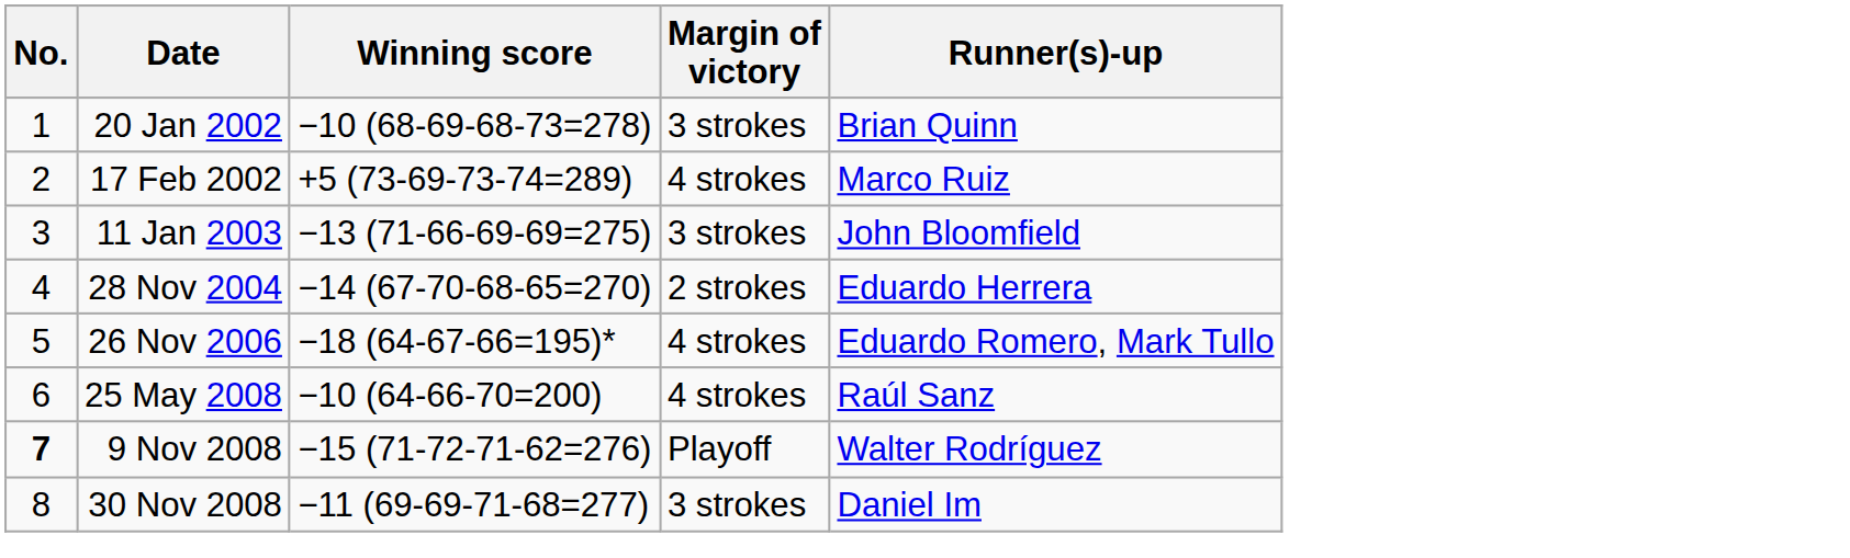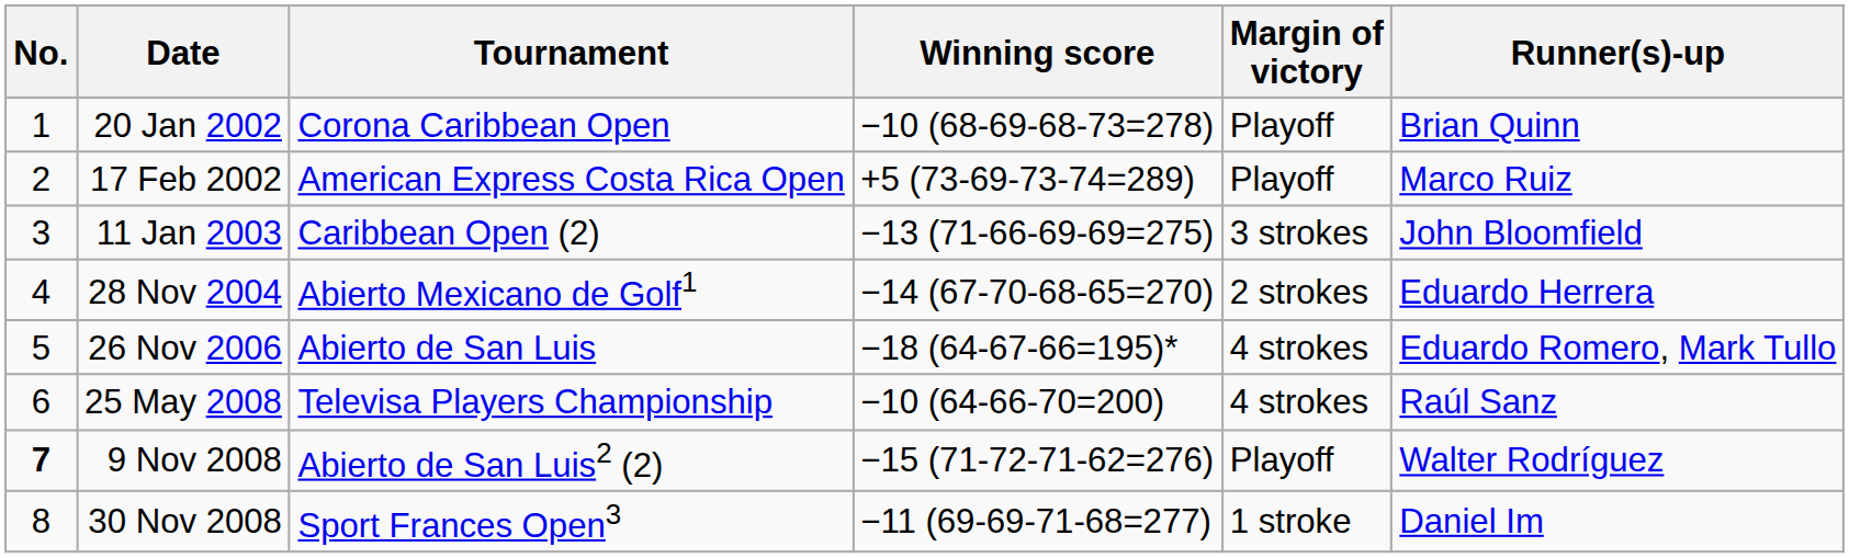 <table class="wikitable" style="font-size:95%;">
 <tr>
 <th>No.</th>
 <th>Date</th>
+<th>Tournament</th>
 <th>Winning score</th>
 <th>Margin of<br>victory</th>
 <th>Runner(s)-up</th>
 </tr>
 <tr>
 <td align=center>1</td>
 <td align=right>20 Jan <a href='#'>2002</a></td>
+<td><a href='#'>Corona Caribbean Open</a></td>
 <td>−10 (68-69-68-73=278)</td>
-<td>3 strokes</td>
+<td>Playoff</td>
 <td> <a href='#'>Brian Quinn</a></td>
 </tr>
 <tr>
 <td align=center>2</td>
 <td align=right>17 Feb 2002</td>
+<td><a href='#'>American Express Costa Rica Open</a></td>
 <td>+5 (73-69-73-74=289)</td>
-<td>4 strokes</td>
+<td>Playoff</td>
 <td> <a href='#'>Marco Ruiz</a></td>
 </tr>
 <tr>
 <td align=center>3</td>
 <td align=right>11 Jan <a href='#'>2003</a></td>
+<td><a href='#'>Caribbean Open</a> (2)</td>
 <td>−13 (71-66-69-69=275)</td>
 <td>3 strokes</td>
 <td> <a href='#'>John Bloomfield</a></td>
 </tr>
 <tr>
 <td align=center>4</td>
 <td align=right>28 Nov <a href='#'>2004</a></td>
+<td><a href='#'>Abierto Mexicano de Golf</a><sup>1</sup></td>
 <td>−14 (67-70-68-65=270)</td>
 <td>2 strokes</td>
 <td> <a href='#'>Eduardo Herrera</a></td>
 </tr>
 <tr>
 <td align=center>5</td>
 <td align=right>26 Nov <a href='#'>2006</a></td>
+<td><a href='#'>Abierto de San Luis</a></td>
 <td>−18 (64-67-66=195)*</td>
 <td>4 strokes</td>
 <td> <a href='#'>Eduardo Romero</a>,  <a href='#'>Mark Tullo</a></td>
 </tr>
 <tr>
 <td align=center>6</td>
 <td align=right>25 May <a href='#'>2008</a></td>
+<td><a href='#'>Televisa Players Championship</a></td>
 <td>−10 (64-66-70=200)</td>
 <td>4 strokes</td>
 <td> <a href='#'>Raúl Sanz</a></td>
 </tr>
 <tr>
 <td align=center><strong>7</strong></td>
 <td align=right>9 Nov 2008</td>
+<td><a href='#'>Abierto de San Luis</a><sup>2</sup> (2)</td>
 <td>−15 (71-72-71-62=276)</td>
 <td>Playoff</td>
 <td> <a href='#'>Walter Rodríguez</a></td>
 </tr>
 <tr>
 <td align=center>8</td>
 <td align=right>30 Nov 2008</td>
+<td><a href='#'>Sport Frances Open</a><sup>3</sup></td>
 <td>−11 (69-69-71-68=277)</td>
-<td>3 strokes</td>
+<td>1 stroke</td>
 <td> <a href='#'>Daniel Im</a></td>
 </tr>
 </table>
